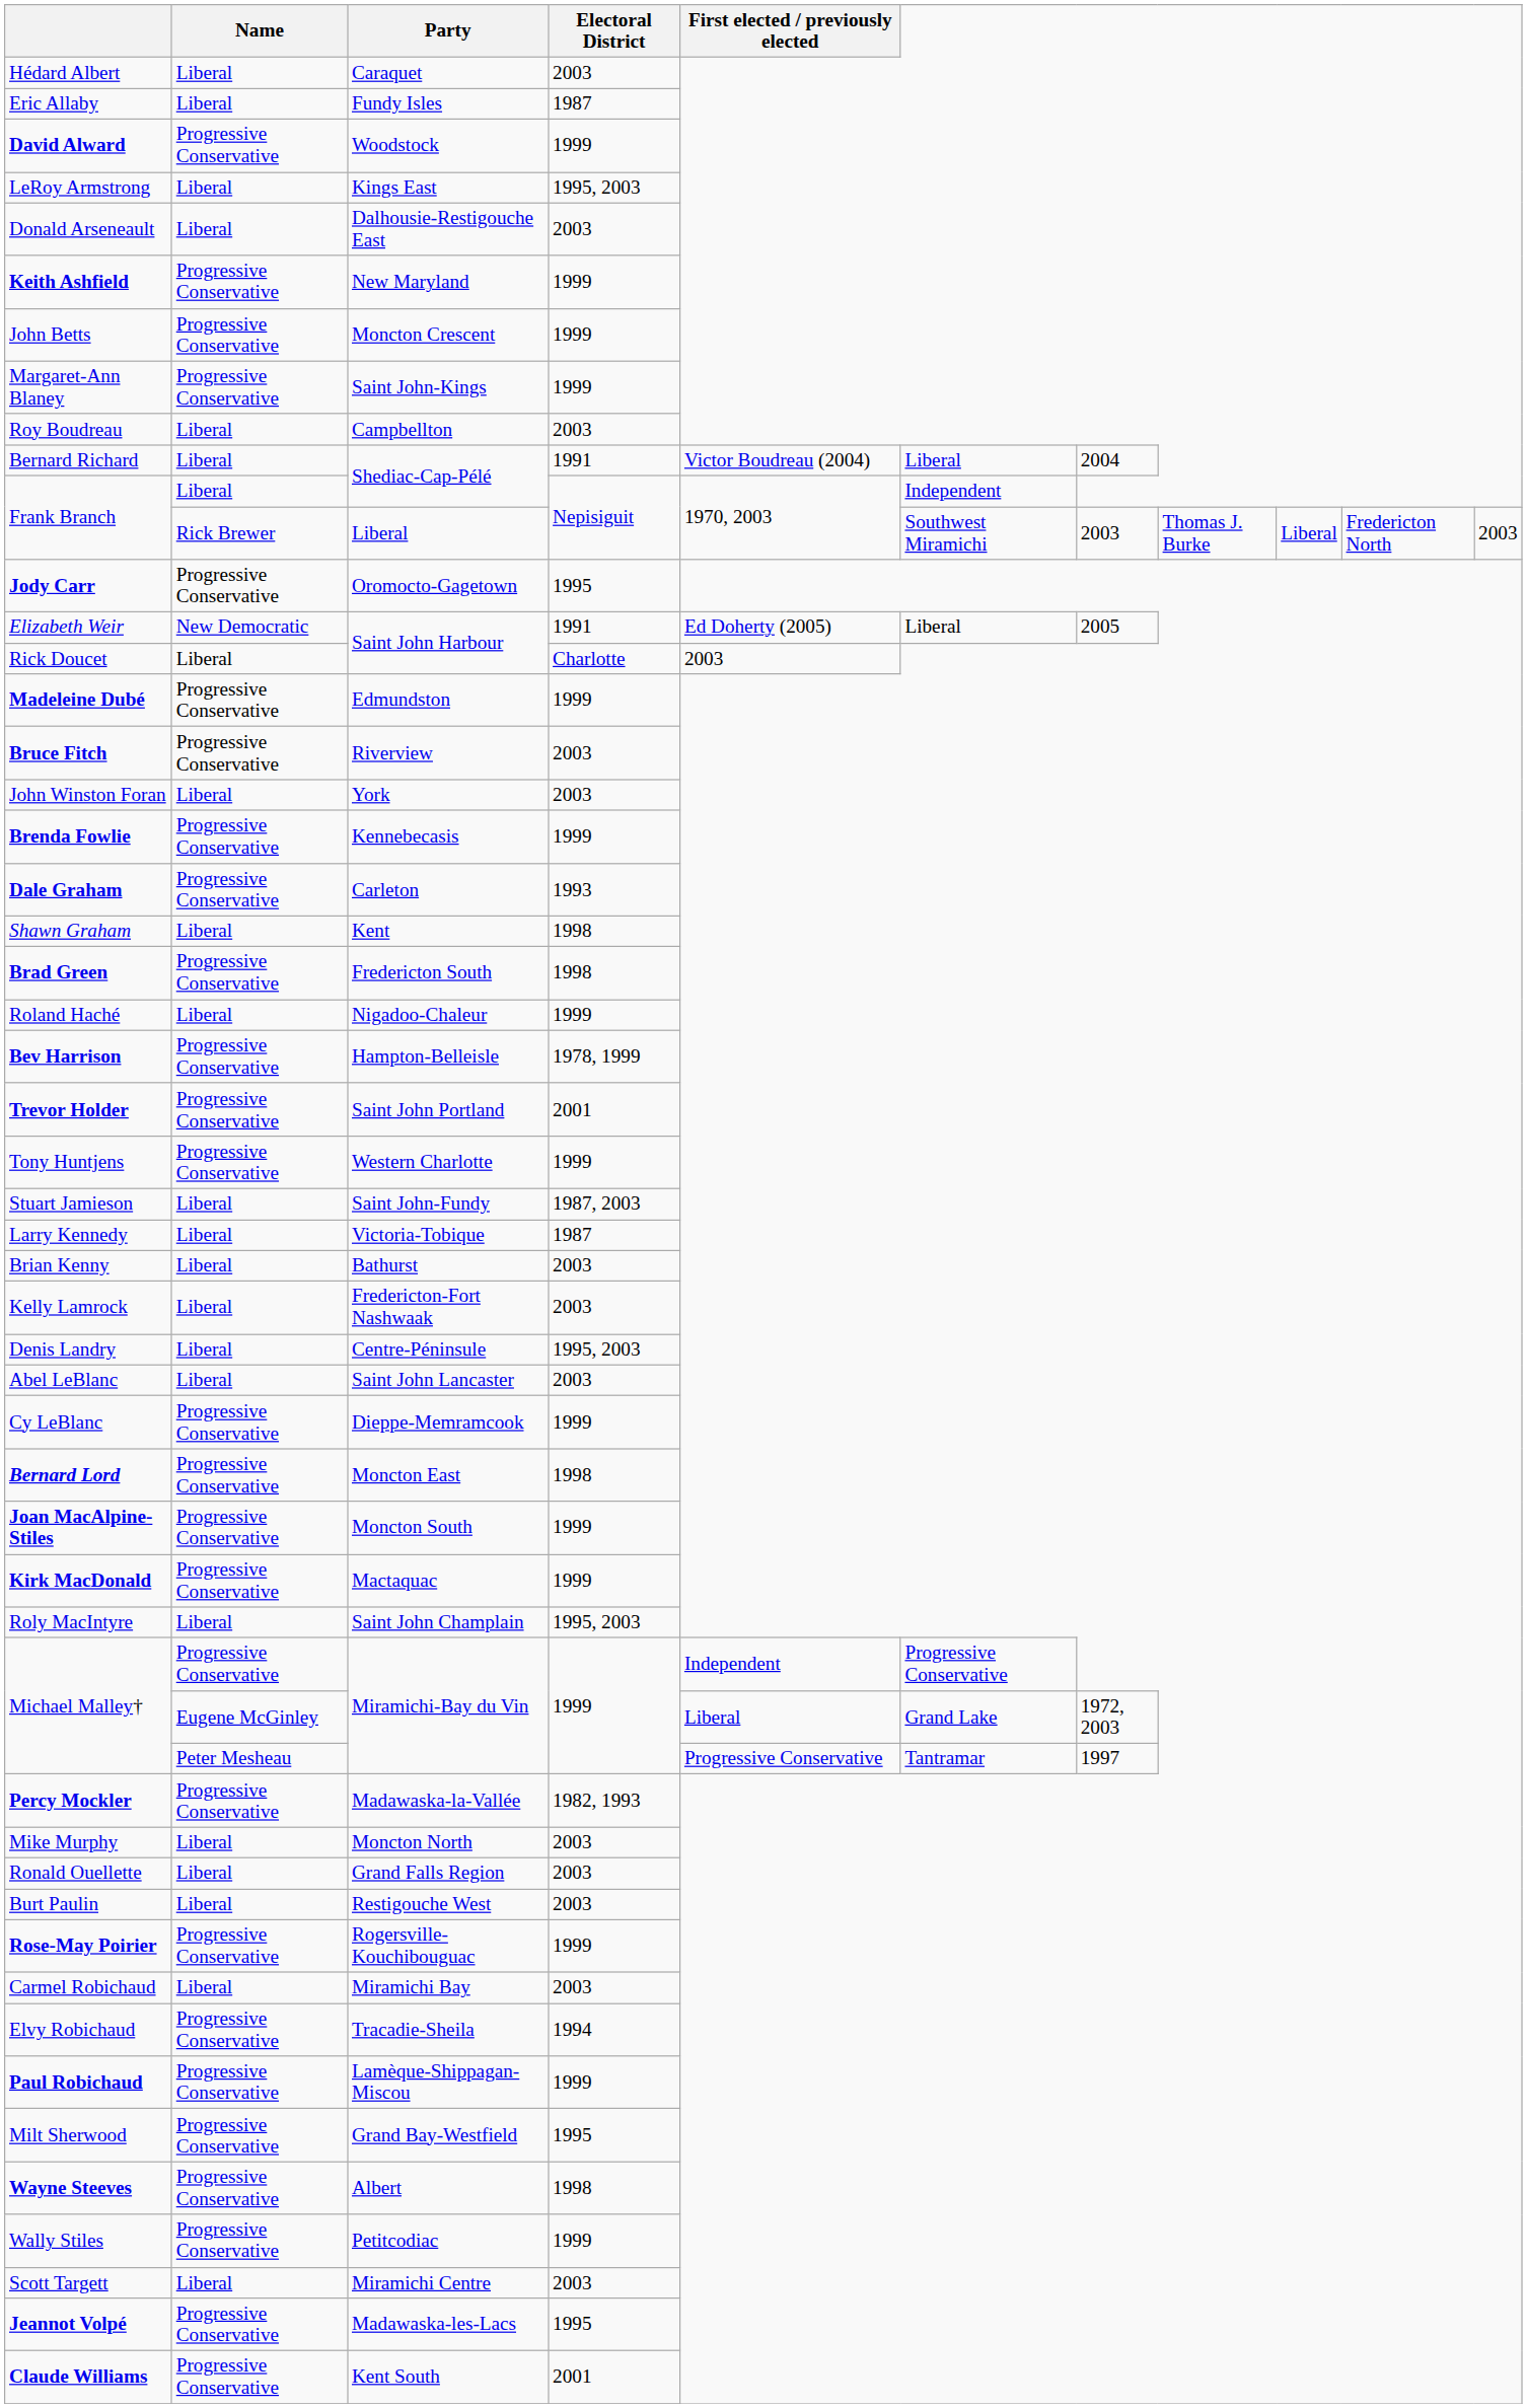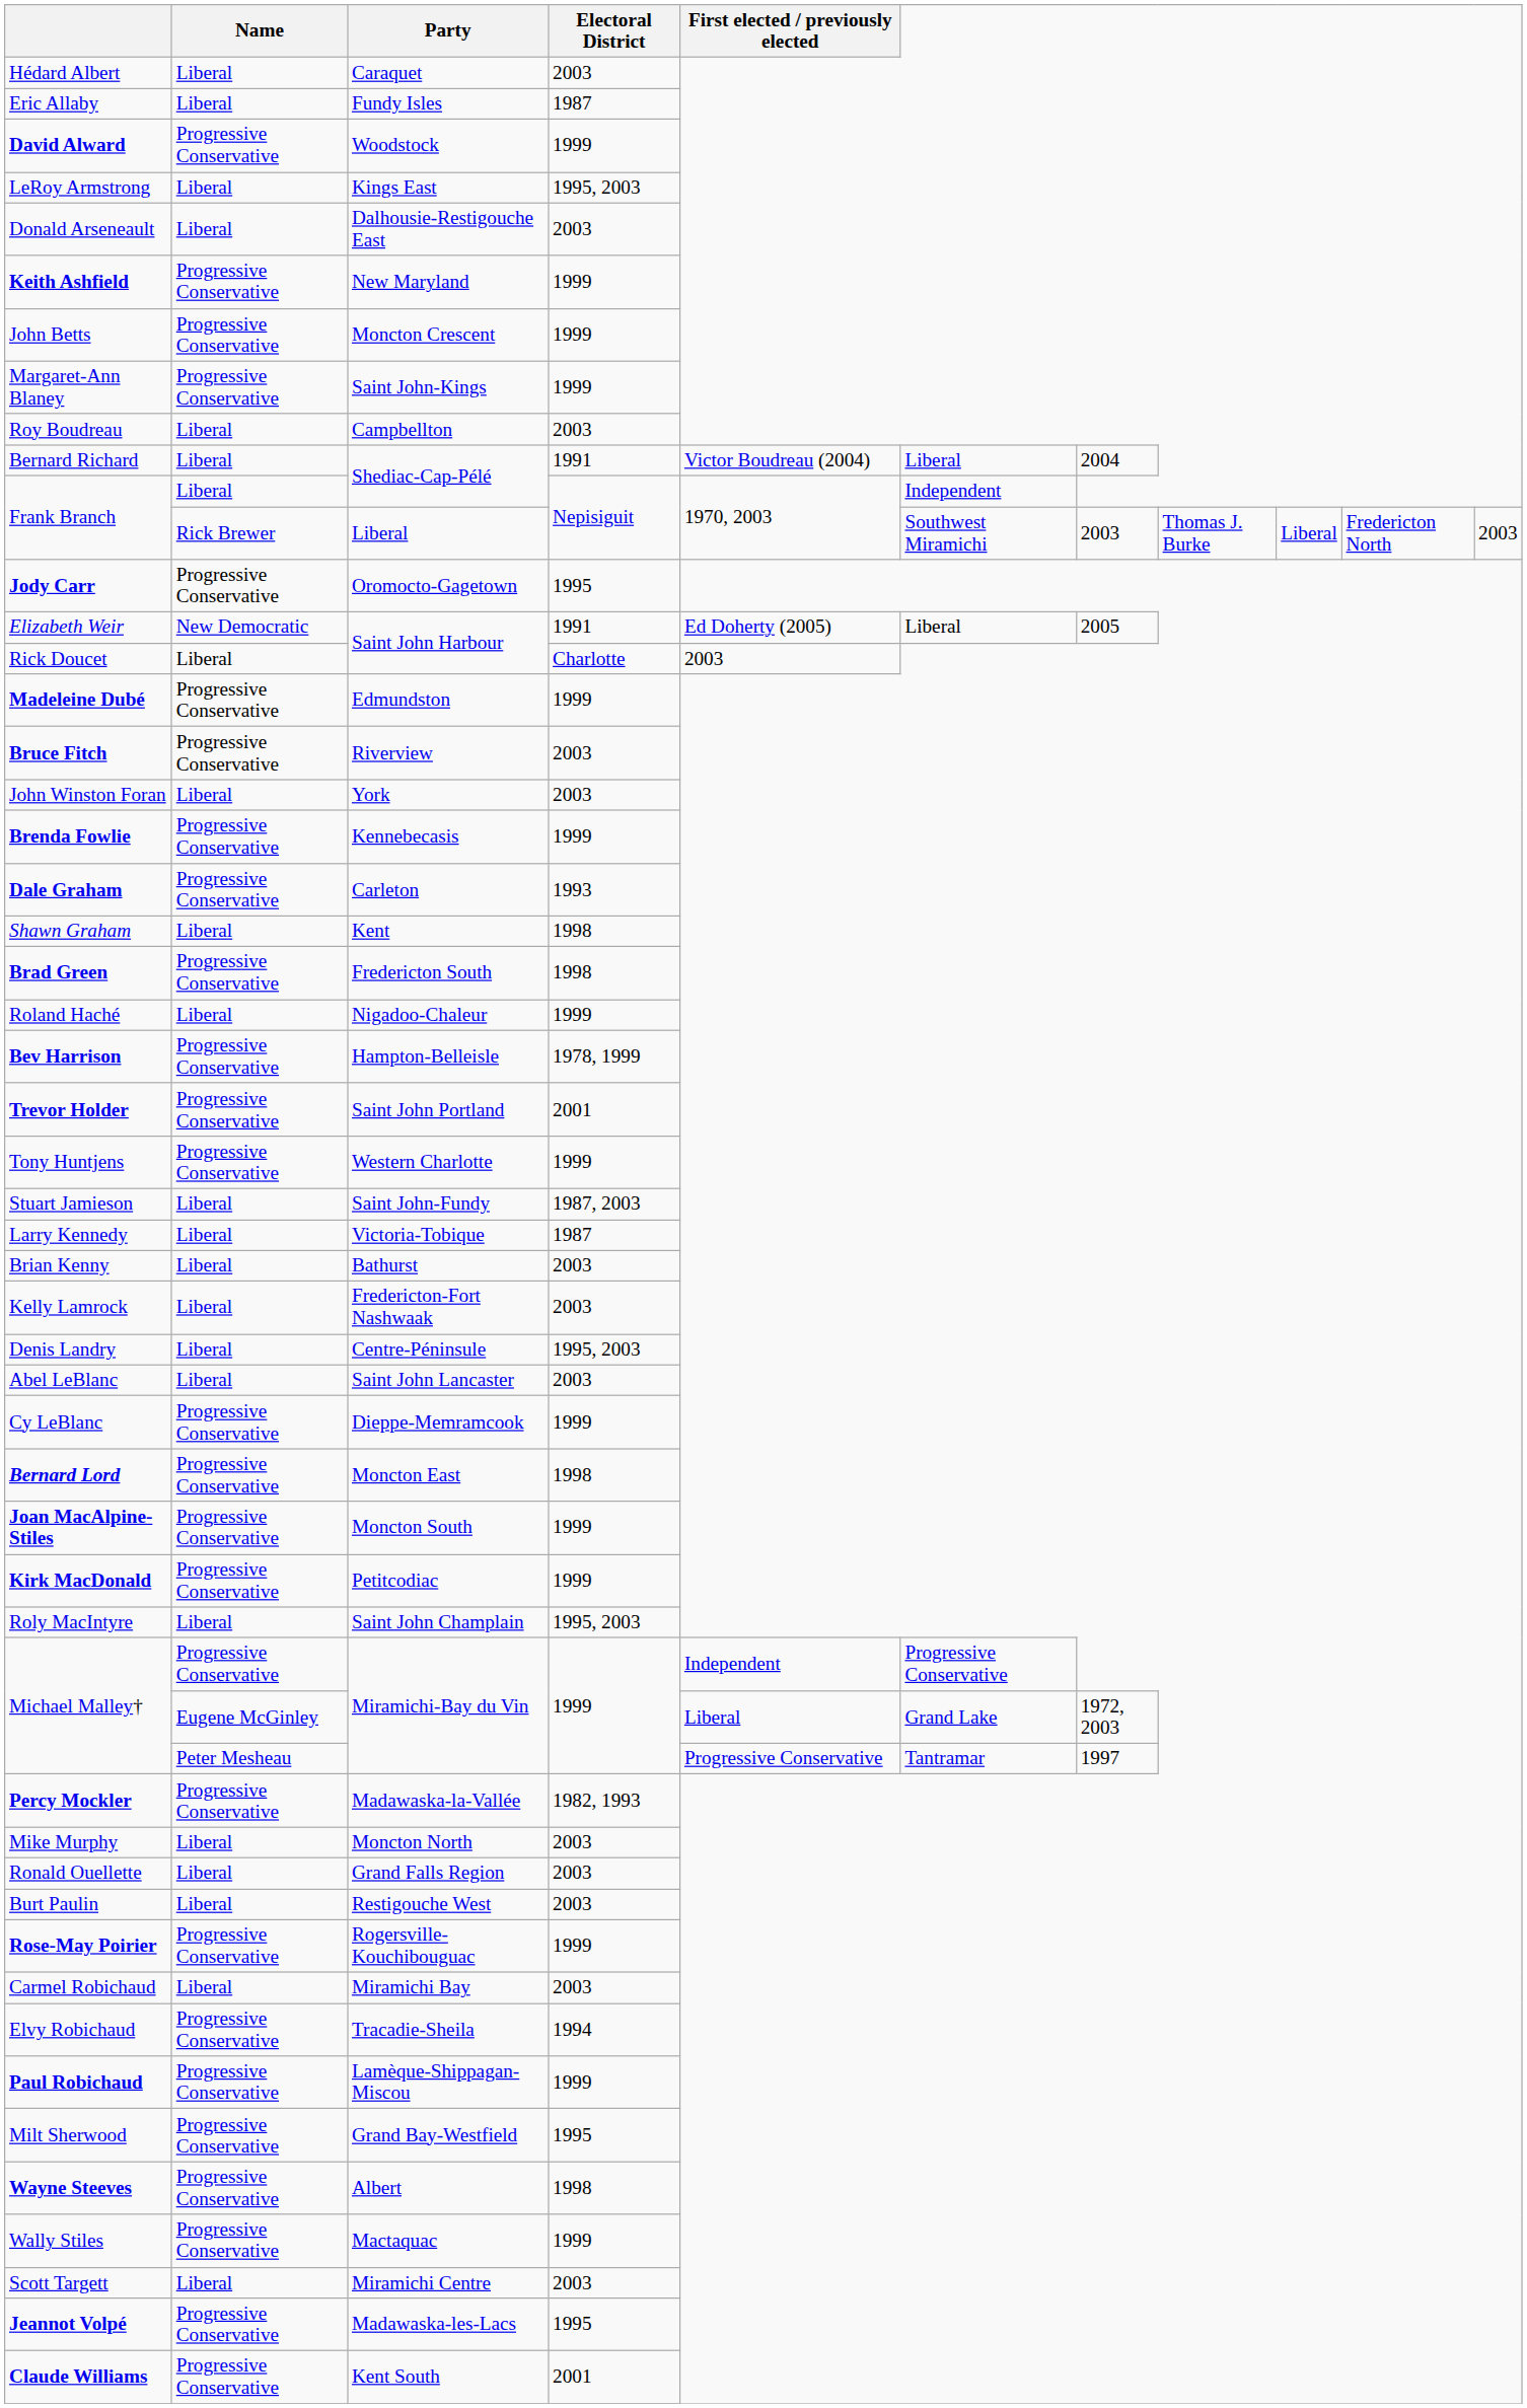 <table class="wikitable sortable">
 <tr>
 <th></th>
 <th>Name</th>
 <th>Party</th>
 <th>Electoral District</th>
 <th>First elected / previously elected</th>
 </tr>
 <tr>
 <td><a href='#'>Hédard Albert</a></td>
 <td><a href='#'>Liberal</a></td>
 <td><a href='#'>Caraquet</a></td>
 <td>2003</td>
 </tr>
 <tr>
 <td><a href='#'>Eric Allaby</a></td>
 <td><a href='#'>Liberal</a></td>
 <td><a href='#'>Fundy Isles</a></td>
 <td>1987</td>
 </tr>
 <tr>
 <td><strong><a href='#'>David Alward</a></strong></td>
 <td><a href='#'>Progressive Conservative</a></td>
 <td><a href='#'>Woodstock</a></td>
 <td>1999</td>
 </tr>
 <tr>
 <td><a href='#'>LeRoy Armstrong</a></td>
 <td><a href='#'>Liberal</a></td>
 <td><a href='#'>Kings East</a></td>
 <td>1995, 2003</td>
 </tr>
 <tr>
 <td><a href='#'>Donald Arseneault</a></td>
 <td><a href='#'>Liberal</a></td>
 <td><a href='#'>Dalhousie-Restigouche East</a></td>
 <td>2003</td>
 </tr>
 <tr>
 <td><strong><a href='#'>Keith Ashfield</a></strong></td>
 <td><a href='#'>Progressive Conservative</a></td>
 <td><a href='#'>New Maryland</a></td>
 <td>1999</td>
 </tr>
 <tr>
 <td><a href='#'>John Betts</a></td>
 <td><a href='#'>Progressive Conservative</a></td>
 <td><a href='#'>Moncton Crescent</a></td>
 <td>1999</td>
 </tr>
 <tr>
 <td><a href='#'>Margaret-Ann Blaney</a></td>
 <td><a href='#'>Progressive Conservative</a></td>
 <td><a href='#'>Saint John-Kings</a></td>
 <td>1999</td>
 </tr>
 <tr>
 <td><a href='#'>Roy Boudreau</a></td>
 <td><a href='#'>Liberal</a></td>
 <td><a href='#'>Campbellton</a></td>
 <td>2003</td>
 </tr>
 <tr>
 <td><a href='#'>Bernard Richard</a></td>
 <td><a href='#'>Liberal</a></td>
 <td rowspan="2"><a href='#'>Shediac-Cap-Pélé</a></td>
 <td>1991<br></td>
 <td><a href='#'>Victor Boudreau</a> (2004)</td>
 <td><a href='#'>Liberal</a></td>
 <td>2004</td>
 </tr>
 <tr>
 <td rowspan="2"><a href='#'>Frank Branch</a></td>
 <td><a href='#'>Liberal</a></td>
 <td rowspan="2"><a href='#'>Nepisiguit</a></td>
 <td rowspan="2">1970, 2003<br></td>
 <td><a href='#'>Independent</a></td>
 </tr>
 <tr>
 <td><a href='#'>Rick Brewer</a></td>
 <td><a href='#'>Liberal</a></td>
 <td><a href='#'>Southwest Miramichi</a></td>
 <td>2003<br></td>
 <td><a href='#'>Thomas J. Burke</a></td>
 <td><a href='#'>Liberal</a></td>
 <td><a href='#'>Fredericton North</a></td>
 <td>2003</td>
 </tr>
 <tr>
 <td><strong><a href='#'>Jody Carr</a></strong></td>
 <td>Progressive Conservative</td>
 <td><a href='#'>Oromocto-Gagetown</a></td>
 <td>1995</td>
 </tr>
 <tr>
 <td><em><a href='#'>Elizabeth Weir</a></em></td>
 <td><a href='#'>New Democratic</a></td>
 <td rowspan="2"><a href='#'>Saint John Harbour</a></td>
 <td>1991<br></td>
 <td><a href='#'>Ed Doherty</a> (2005)</td>
 <td>Liberal</td>
 <td>2005</td>
 </tr>
 <tr>
 <td><a href='#'>Rick Doucet</a></td>
 <td>Liberal</td>
 <td><a href='#'>Charlotte</a></td>
 <td>2003</td>
 </tr>
 <tr>
 <td><strong><a href='#'>Madeleine Dubé</a></strong></td>
 <td>Progressive Conservative</td>
 <td><a href='#'>Edmundston</a></td>
 <td>1999</td>
 </tr>
 <tr>
 <td><strong><a href='#'>Bruce Fitch</a></strong></td>
 <td>Progressive Conservative</td>
 <td><a href='#'>Riverview</a></td>
 <td>2003</td>
 </tr>
 <tr>
 <td><a href='#'>John Winston Foran</a></td>
 <td><a href='#'>Liberal</a></td>
 <td><a href='#'>York</a></td>
 <td>2003</td>
 </tr>
 <tr>
 <td><strong><a href='#'>Brenda Fowlie</a></strong></td>
 <td><a href='#'>Progressive Conservative</a></td>
 <td><a href='#'>Kennebecasis</a></td>
 <td>1999</td>
 </tr>
 <tr>
 <td><strong><a href='#'>Dale Graham</a></strong></td>
 <td><a href='#'>Progressive Conservative</a></td>
 <td><a href='#'>Carleton</a></td>
 <td>1993</td>
 </tr>
 <tr>
 <td><em><a href='#'>Shawn Graham</a></em></td>
 <td><a href='#'>Liberal</a></td>
 <td><a href='#'>Kent</a></td>
 <td>1998</td>
 </tr>
 <tr>
 <td><strong><a href='#'>Brad Green</a></strong></td>
 <td><a href='#'>Progressive Conservative</a></td>
 <td><a href='#'>Fredericton South</a></td>
 <td>1998</td>
 </tr>
 <tr>
 <td><a href='#'>Roland Haché</a></td>
 <td><a href='#'>Liberal</a></td>
 <td><a href='#'>Nigadoo-Chaleur</a></td>
 <td>1999</td>
 </tr>
 <tr>
 <td><strong><a href='#'>Bev Harrison</a></strong></td>
 <td><a href='#'>Progressive Conservative</a></td>
 <td><a href='#'>Hampton-Belleisle</a></td>
 <td>1978, 1999</td>
 </tr>
 <tr>
 <td><strong><a href='#'>Trevor Holder</a></strong></td>
 <td><a href='#'>Progressive Conservative</a></td>
 <td><a href='#'>Saint John Portland</a></td>
 <td>2001</td>
 </tr>
 <tr>
 <td><a href='#'>Tony Huntjens</a></td>
 <td><a href='#'>Progressive Conservative</a></td>
 <td><a href='#'>Western Charlotte</a></td>
 <td>1999</td>
 </tr>
 <tr>
 <td><a href='#'>Stuart Jamieson</a></td>
 <td><a href='#'>Liberal</a></td>
 <td><a href='#'>Saint John-Fundy</a></td>
 <td>1987, 2003</td>
 </tr>
 <tr>
 <td><a href='#'>Larry Kennedy</a></td>
 <td><a href='#'>Liberal</a></td>
 <td><a href='#'>Victoria-Tobique</a></td>
 <td>1987</td>
 </tr>
 <tr>
 <td><a href='#'>Brian Kenny</a></td>
 <td><a href='#'>Liberal</a></td>
 <td><a href='#'>Bathurst</a></td>
 <td>2003</td>
 </tr>
 <tr>
 <td><a href='#'>Kelly Lamrock</a></td>
 <td><a href='#'>Liberal</a></td>
 <td><a href='#'>Fredericton-Fort Nashwaak</a></td>
 <td>2003</td>
 </tr>
 <tr>
 <td><a href='#'>Denis Landry</a></td>
 <td><a href='#'>Liberal</a></td>
 <td><a href='#'>Centre-Péninsule</a></td>
 <td>1995, 2003</td>
 </tr>
 <tr>
 <td><a href='#'>Abel LeBlanc</a></td>
 <td><a href='#'>Liberal</a></td>
 <td><a href='#'>Saint John Lancaster</a></td>
 <td>2003</td>
 </tr>
 <tr>
 <td><a href='#'>Cy LeBlanc</a></td>
 <td><a href='#'>Progressive Conservative</a></td>
 <td><a href='#'>Dieppe-Memramcook</a></td>
 <td>1999</td>
 </tr>
 <tr>
 <td><strong><em><a href='#'>Bernard Lord</a></em></strong></td>
 <td><a href='#'>Progressive Conservative</a></td>
 <td><a href='#'>Moncton East</a></td>
 <td>1998</td>
 </tr>
 <tr>
 <td><strong><a href='#'>Joan MacAlpine-Stiles</a></strong></td>
 <td><a href='#'>Progressive Conservative</a></td>
 <td><a href='#'>Moncton South</a></td>
 <td>1999</td>
 </tr>
 <tr>
 <td><strong><a href='#'>Kirk MacDonald</a></strong></td>
 <td><a href='#'>Progressive Conservative</a></td>
-<td><a href='#'>Mactaquac</a></td>
+<td><a href='#'>Petitcodiac</a></td>
 <td>1999</td>
 </tr>
 <tr>
 <td><a href='#'>Roly MacIntyre</a></td>
 <td><a href='#'>Liberal</a></td>
 <td><a href='#'>Saint John Champlain</a></td>
 <td>1995, 2003</td>
 </tr>
 <tr>
 <td rowspan="3"><a href='#'>Michael Malley</a>†</td>
 <td><a href='#'>Progressive Conservative</a></td>
 <td rowspan="3"><a href='#'>Miramichi-Bay du Vin</a></td>
 <td rowspan="3">1999<br></td>
 <td><a href='#'>Independent</a><br></td>
 <td><a href='#'>Progressive Conservative</a></td>
 </tr>
 <tr>
 <td><a href='#'>Eugene McGinley</a></td>
 <td><a href='#'>Liberal</a></td>
 <td><a href='#'>Grand Lake</a></td>
 <td>1972, 2003</td>
 </tr>
 <tr>
 <td><a href='#'>Peter Mesheau</a></td>
 <td><a href='#'>Progressive Conservative</a></td>
 <td><a href='#'>Tantramar</a></td>
 <td>1997</td>
 </tr>
 <tr>
 <td><strong><a href='#'>Percy Mockler</a></strong></td>
 <td><a href='#'>Progressive Conservative</a></td>
 <td><a href='#'>Madawaska-la-Vallée</a></td>
 <td>1982, 1993</td>
 </tr>
 <tr>
 <td><a href='#'>Mike Murphy</a></td>
 <td><a href='#'>Liberal</a></td>
 <td><a href='#'>Moncton North</a></td>
 <td>2003</td>
 </tr>
 <tr>
 <td><a href='#'>Ronald Ouellette</a></td>
 <td><a href='#'>Liberal</a></td>
 <td><a href='#'>Grand Falls Region</a></td>
 <td>2003</td>
 </tr>
 <tr>
 <td><a href='#'>Burt Paulin</a></td>
 <td><a href='#'>Liberal</a></td>
 <td><a href='#'>Restigouche West</a></td>
 <td>2003</td>
 </tr>
 <tr>
 <td><strong><a href='#'>Rose-May Poirier</a></strong></td>
 <td><a href='#'>Progressive Conservative</a></td>
 <td><a href='#'>Rogersville-Kouchibouguac</a></td>
 <td>1999</td>
 </tr>
 <tr>
 <td><a href='#'>Carmel Robichaud</a></td>
 <td><a href='#'>Liberal</a></td>
 <td><a href='#'>Miramichi Bay</a></td>
 <td>2003</td>
 </tr>
 <tr>
 <td><a href='#'>Elvy Robichaud</a></td>
 <td><a href='#'>Progressive Conservative</a></td>
 <td><a href='#'>Tracadie-Sheila</a></td>
 <td>1994</td>
 </tr>
 <tr>
 <td><strong><a href='#'>Paul Robichaud</a></strong></td>
 <td><a href='#'>Progressive Conservative</a></td>
 <td><a href='#'>Lamèque-Shippagan-Miscou</a></td>
 <td>1999</td>
 </tr>
 <tr>
 <td><a href='#'>Milt Sherwood</a></td>
 <td><a href='#'>Progressive Conservative</a></td>
 <td><a href='#'>Grand Bay-Westfield</a></td>
 <td>1995</td>
 </tr>
 <tr>
 <td><strong><a href='#'>Wayne Steeves</a></strong></td>
 <td><a href='#'>Progressive Conservative</a></td>
 <td><a href='#'>Albert</a></td>
 <td>1998</td>
 </tr>
 <tr>
 <td><a href='#'>Wally Stiles</a></td>
 <td><a href='#'>Progressive Conservative</a></td>
-<td><a href='#'>Petitcodiac</a></td>
+<td><a href='#'>Mactaquac</a></td>
 <td>1999</td>
 </tr>
 <tr>
 <td><a href='#'>Scott Targett</a></td>
 <td><a href='#'>Liberal</a></td>
 <td><a href='#'>Miramichi Centre</a></td>
 <td>2003</td>
 </tr>
 <tr>
 <td><strong><a href='#'>Jeannot Volpé</a></strong></td>
 <td><a href='#'>Progressive Conservative</a></td>
 <td><a href='#'>Madawaska-les-Lacs</a></td>
 <td>1995</td>
 </tr>
 <tr>
 <td><strong><a href='#'>Claude Williams</a></strong></td>
 <td><a href='#'>Progressive Conservative</a></td>
 <td><a href='#'>Kent South</a></td>
 <td>2001</td>
 </tr>
 <tr>
 </tr>
 </table>
